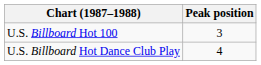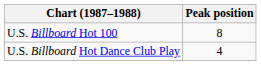 <table class="wikitable">
 <tr>
 <th scope="col">Chart (1987–1988)</th>
 <th scope="col">Peak position</th>
 </tr>
 <tr>
 <td align="left">U.S. <a href='#'><em>Billboard</em> Hot 100</a></td>
-<td align="center">3</td>
+<td align="center">8</td>
 </tr>
 <tr>
 <td align="left">U.S. <em>Billboard</em> <a href='#'>Hot Dance Club Play</a></td>
 <td align="center">4</td>
 </tr>
 </table>
